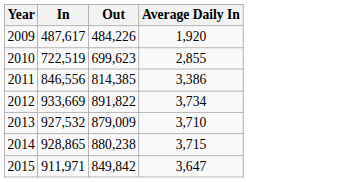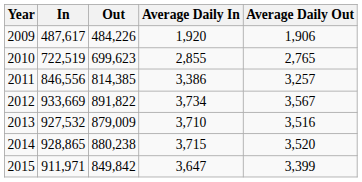 <table class="wikitable" style="text-align:center">
 <tr>
 <th>Year</th>
 <th>In</th>
 <th>Out</th>
 <th>Average Daily In</th>
+<th>Average Daily Out</th>
 </tr>
 <tr>
 <td>2009</td>
 <td>487,617</td>
 <td>484,226</td>
 <td>1,920</td>
+<td>1,906</td>
 </tr>
 <tr>
 <td>2010</td>
 <td>722,519</td>
 <td>699,623</td>
 <td>2,855</td>
+<td>2,765</td>
 </tr>
 <tr>
 <td>2011</td>
 <td>846,556</td>
 <td>814,385</td>
 <td>3,386</td>
+<td>3,257</td>
 </tr>
 <tr>
 <td>2012</td>
 <td>933,669</td>
 <td>891,822</td>
 <td>3,734</td>
+<td>3,567</td>
 </tr>
 <tr>
 <td>2013</td>
 <td>927,532</td>
 <td>879,009</td>
 <td>3,710</td>
+<td>3,516</td>
 </tr>
 <tr>
 <td>2014</td>
 <td>928,865</td>
 <td>880,238</td>
 <td>3,715</td>
+<td>3,520</td>
 </tr>
 <tr>
 <td>2015</td>
 <td>911,971</td>
 <td>849,842</td>
 <td>3,647</td>
+<td>3,399</td>
 </tr>
 </table>
